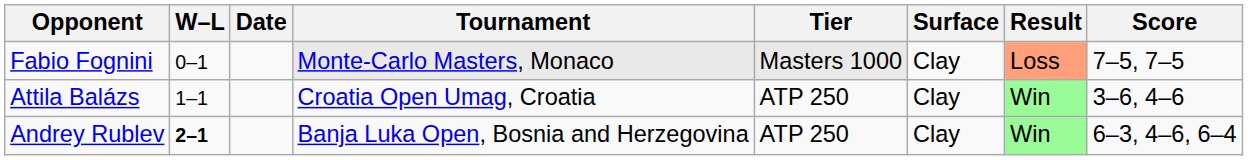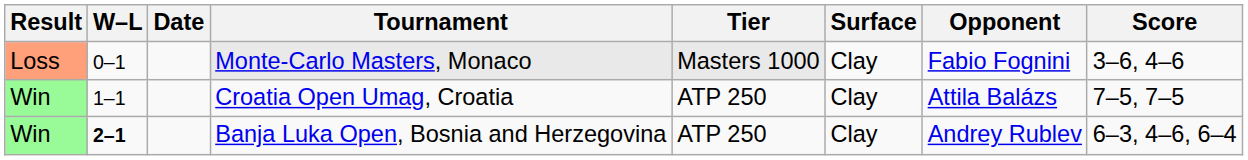 <table class="sortable wikitable">
 <tr>
-<th>Opponent</th>
+<th>Result</th>
 <th class="unsortable">W–L</th>
 <th>Date</th>
 <th>Tournament</th>
 <th>Tier</th>
 <th>Surface</th>
-<th>Result</th>
+<th>Opponent</th>
 <th class="unsortable">Score</th>
 </tr>
 <tr>
-<td> <a href='#'>Fabio Fognini</a></td>
+<td bgcolor=FFA07A>Loss</td>
 <td><small>0–1</small></td>
 <td><a href='#'></a></td>
 <td style="background:#e9e9e9;"><a href='#'>Monte-Carlo Masters</a>, Monaco</td>
 <td style="background:#e9e9e9;">Masters 1000</td>
 <td>Clay</td>
-<td bgcolor=FFA07A>Loss</td>
-<td>7–5, 7–5</td>
+<td> <a href='#'>Fabio Fognini</a></td>
+<td>3–6, 4–6</td>
 </tr>
 <tr>
-<td> <a href='#'>Attila Balázs</a></td>
+<td bgcolor=98FB98>Win</td>
 <td><small>1–1</small></td>
 <td><a href='#'></a></td>
 <td><a href='#'>Croatia Open Umag</a>, Croatia</td>
 <td>ATP 250</td>
 <td>Clay</td>
-<td bgcolor=98FB98>Win</td>
-<td>3–6, 4–6</td>
+<td> <a href='#'>Attila Balázs</a></td>
+<td>7–5, 7–5</td>
 </tr>
 <tr>
-<td> <a href='#'>Andrey Rublev</a></td>
+<td bgcolor=98FB98>Win</td>
 <td><strong><small>2–1</small></strong></td>
 <td><a href='#'></a></td>
 <td><a href='#'>Banja Luka Open</a>, Bosnia and Herzegovina</td>
 <td>ATP 250</td>
 <td>Clay</td>
-<td bgcolor=98FB98>Win</td>
+<td> <a href='#'>Andrey Rublev</a></td>
 <td>6–3, 4–6, 6–4</td>
 </tr>
 </table>
